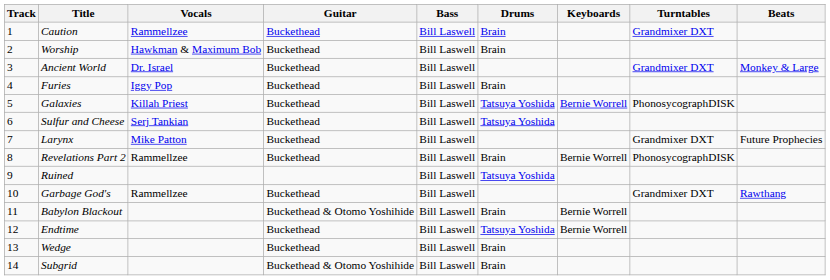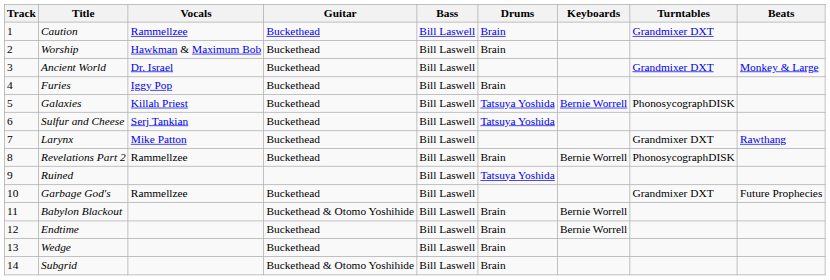 <table class="wikitable">
 <tr>
 <th>Track</th>
 <th>Title</th>
 <th>Vocals</th>
 <th>Guitar</th>
 <th>Bass</th>
 <th>Drums</th>
 <th>Keyboards</th>
 <th>Turntables</th>
 <th>Beats</th>
 </tr>
 <tr>
 <td>1</td>
 <td><em>Caution</em></td>
 <td><a href='#'>Rammellzee</a></td>
 <td><a href='#'>Buckethead</a></td>
 <td><a href='#'>Bill Laswell</a></td>
 <td><a href='#'>Brain</a></td>
 <td></td>
 <td><a href='#'>Grandmixer DXT</a></td>
 <td></td>
 </tr>
 <tr>
 <td>2</td>
 <td><em>Worship</em></td>
 <td><a href='#'>Hawkman</a> & <a href='#'>Maximum Bob</a></td>
 <td>Buckethead</td>
 <td>Bill Laswell</td>
 <td>Brain</td>
 <td></td>
 <td></td>
 <td></td>
 </tr>
 <tr>
 <td>3</td>
 <td><em>Ancient World</em></td>
 <td><a href='#'>Dr. Israel</a></td>
 <td>Buckethead</td>
 <td>Bill Laswell</td>
 <td></td>
 <td></td>
 <td><a href='#'>Grandmixer DXT</a></td>
 <td><a href='#'>Monkey & Large</a></td>
 </tr>
 <tr>
 <td>4</td>
 <td><em>Furies</em></td>
 <td><a href='#'>Iggy Pop</a></td>
 <td>Buckethead</td>
 <td>Bill Laswell</td>
 <td>Brain</td>
 <td></td>
 <td></td>
 <td></td>
 </tr>
 <tr>
 <td>5</td>
 <td><em>Galaxies</em></td>
 <td><a href='#'>Killah Priest</a></td>
 <td>Buckethead</td>
 <td>Bill Laswell</td>
 <td><a href='#'>Tatsuya Yoshida</a></td>
 <td><a href='#'>Bernie Worrell</a></td>
 <td>PhonosycographDISK</td>
 <td></td>
 </tr>
 <tr>
 <td>6</td>
 <td><em>Sulfur and Cheese</em></td>
 <td><a href='#'>Serj Tankian</a></td>
 <td>Buckethead</td>
 <td>Bill Laswell</td>
 <td><a href='#'>Tatsuya Yoshida</a></td>
 <td></td>
 <td></td>
 <td></td>
 </tr>
 <tr>
 <td>7</td>
 <td><em>Larynx</em></td>
 <td><a href='#'>Mike Patton</a></td>
 <td>Buckethead</td>
 <td>Bill Laswell</td>
 <td></td>
 <td></td>
 <td>Grandmixer DXT</td>
-<td>Future Prophecies</td>
+<td><a href='#'>Rawthang</a></td>
 </tr>
 <tr>
 <td>8</td>
 <td><em>Revelations Part 2</em></td>
 <td>Rammellzee</td>
 <td>Buckethead</td>
 <td>Bill Laswell</td>
 <td>Brain</td>
 <td>Bernie Worrell</td>
 <td>PhonosycographDISK</td>
 <td></td>
 </tr>
 <tr>
 <td>9</td>
 <td><em>Ruined</em></td>
 <td></td>
 <td></td>
 <td>Bill Laswell</td>
 <td><a href='#'>Tatsuya Yoshida</a></td>
 <td></td>
 <td></td>
 <td></td>
 </tr>
 <tr>
 <td>10</td>
 <td><em>Garbage God's</em></td>
 <td>Rammellzee</td>
 <td>Buckethead</td>
 <td>Bill Laswell</td>
 <td></td>
 <td></td>
 <td>Grandmixer DXT</td>
-<td><a href='#'>Rawthang</a></td>
+<td>Future Prophecies</td>
 </tr>
 <tr>
 <td>11</td>
 <td><em>Babylon Blackout</em></td>
 <td></td>
 <td>Buckethead & Otomo Yoshihide</td>
 <td>Bill Laswell</td>
 <td>Brain</td>
 <td>Bernie Worrell</td>
 <td></td>
 <td></td>
 </tr>
 <tr>
 <td>12</td>
 <td><em>Endtime</em></td>
 <td></td>
 <td>Buckethead</td>
 <td>Bill Laswell</td>
-<td><a href='#'>Tatsuya Yoshida</a></td>
+<td>Brain</td>
 <td>Bernie Worrell</td>
 <td></td>
 <td></td>
 </tr>
 <tr>
 <td>13</td>
 <td><em>Wedge</em></td>
 <td></td>
 <td>Buckethead</td>
 <td>Bill Laswell</td>
 <td>Brain</td>
 <td></td>
 <td></td>
 <td></td>
 </tr>
 <tr>
 <td>14</td>
 <td><em>Subgrid</em></td>
 <td></td>
 <td>Buckethead & Otomo Yoshihide</td>
 <td>Bill Laswell</td>
 <td>Brain</td>
 <td></td>
 <td></td>
 <td></td>
 </tr>
 </table>
